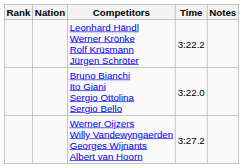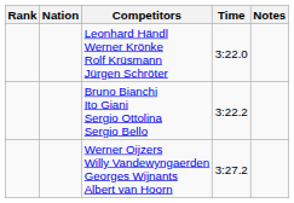 <table class="wikitable sortable" style="text-align:center; font-size:95%">
 <tr>
 <th>Rank</th>
 <th>Nation</th>
 <th>Competitors</th>
 <th>Time</th>
 <th>Notes</th>
 </tr>
 <tr>
 <td></td>
 <td align=left></td>
 <td align=left><a href='#'>Leonhard Händl</a><br><a href='#'>Werner Krönke</a><br><a href='#'>Rolf Krüsmann</a><br><a href='#'>Jürgen Schröter</a></td>
-<td>3:22.2</td>
+<td>3:22.0</td>
 <td></td>
 </tr>
 <tr>
 <td></td>
 <td align=left></td>
 <td align=left><a href='#'>Bruno Bianchi</a><br><a href='#'>Ito Giani</a><br><a href='#'>Sergio Ottolina</a><br><a href='#'>Sergio Bello</a></td>
-<td>3:22.0</td>
+<td>3:22.2</td>
 <td></td>
 </tr>
 <tr>
 <td></td>
 <td align=left></td>
 <td align=left><a href='#'>Werner Oijzers</a><br><a href='#'>Willy Vandewyngaerden</a><br><a href='#'>Georges Wijnants</a><br><a href='#'>Albert van Hoorn</a></td>
 <td>3:27.2</td>
 <td></td>
 </tr>
 </table>
